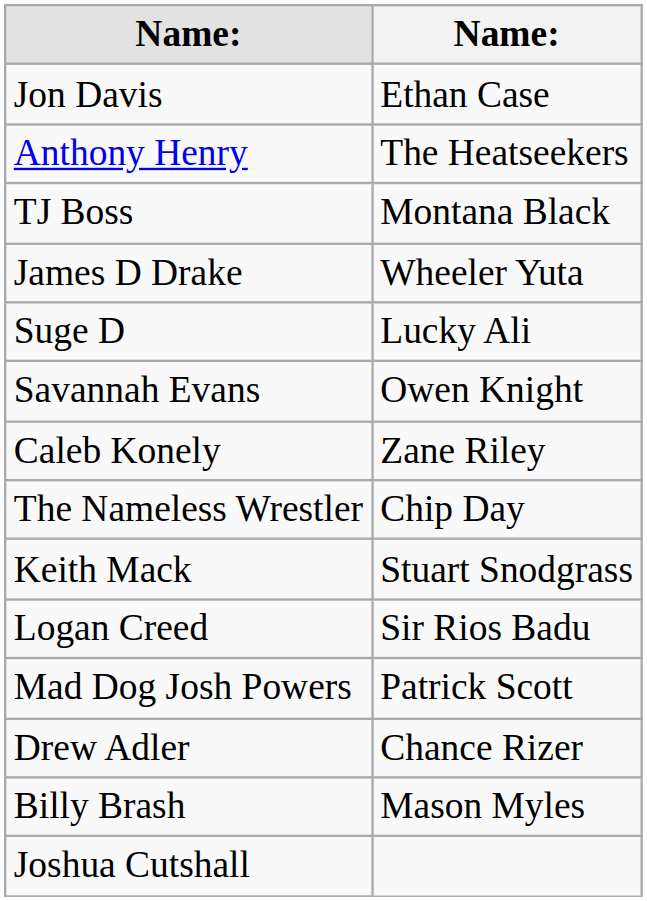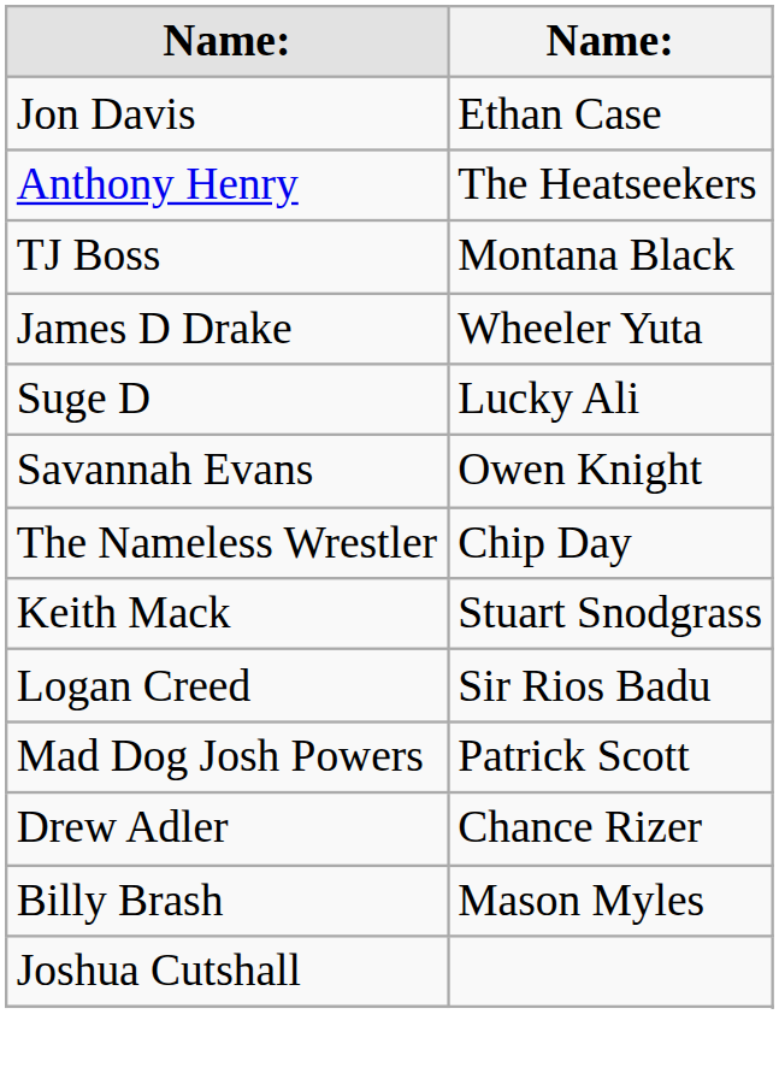 <table class="wikitable">
 <tr>
 <th style="background: #e2e2e2;">Name:</th>
 <th>Name:</th>
 </tr>
 <tr>
 <td>Jon Davis</td>
 <td>Ethan Case</td>
 </tr>
 <tr>
 <td><a href='#'>Anthony Henry</a></td>
 <td>The Heatseekers</td>
 </tr>
 <tr>
 <td>TJ Boss</td>
 <td>Montana Black</td>
 </tr>
 <tr>
 <td>James D Drake</td>
 <td>Wheeler Yuta</td>
 </tr>
 <tr>
 <td>Suge D</td>
 <td>Lucky Ali</td>
 </tr>
 <tr>
 <td>Savannah Evans</td>
 <td>Owen Knight</td>
-</tr>
-<tr>
-<td>Caleb Konely</td>
-<td>Zane Riley</td>
 </tr>
 <tr>
 <td>The Nameless Wrestler</td>
 <td>Chip Day</td>
 </tr>
 <tr>
 <td>Keith Mack</td>
 <td>Stuart Snodgrass</td>
 </tr>
 <tr>
 <td>Logan Creed</td>
 <td>Sir Rios Badu</td>
 </tr>
 <tr>
 <td>Mad Dog Josh Powers</td>
 <td>Patrick Scott</td>
 </tr>
 <tr>
 <td>Drew Adler</td>
 <td>Chance Rizer</td>
 </tr>
 <tr>
 <td>Billy Brash</td>
 <td>Mason Myles</td>
 </tr>
 <tr>
 <td>Joshua Cutshall</td>
 </tr>
 <tr>
 </tr>
 </table>
